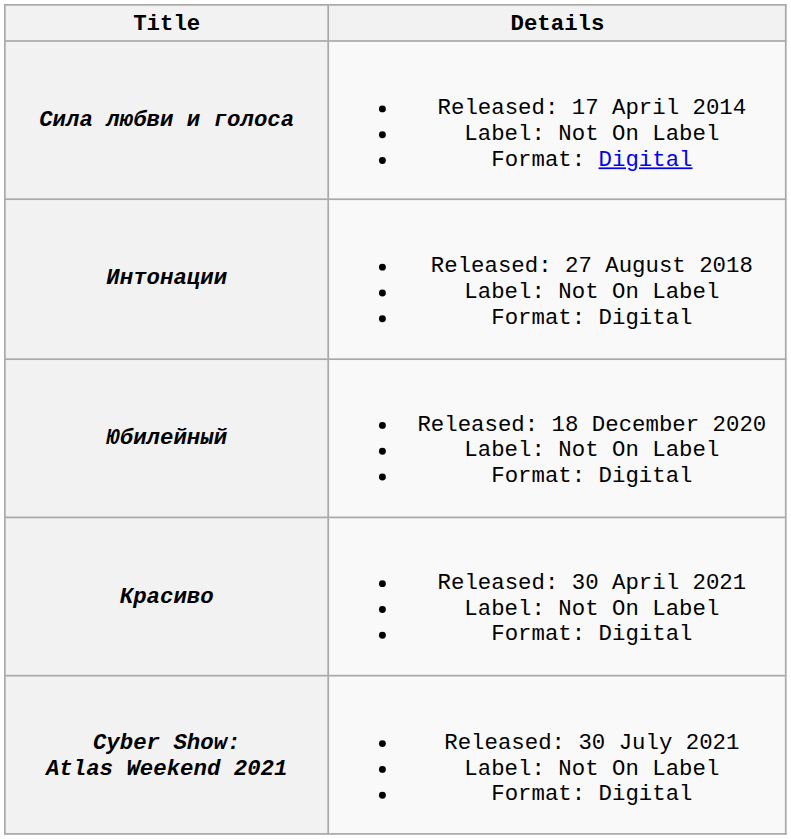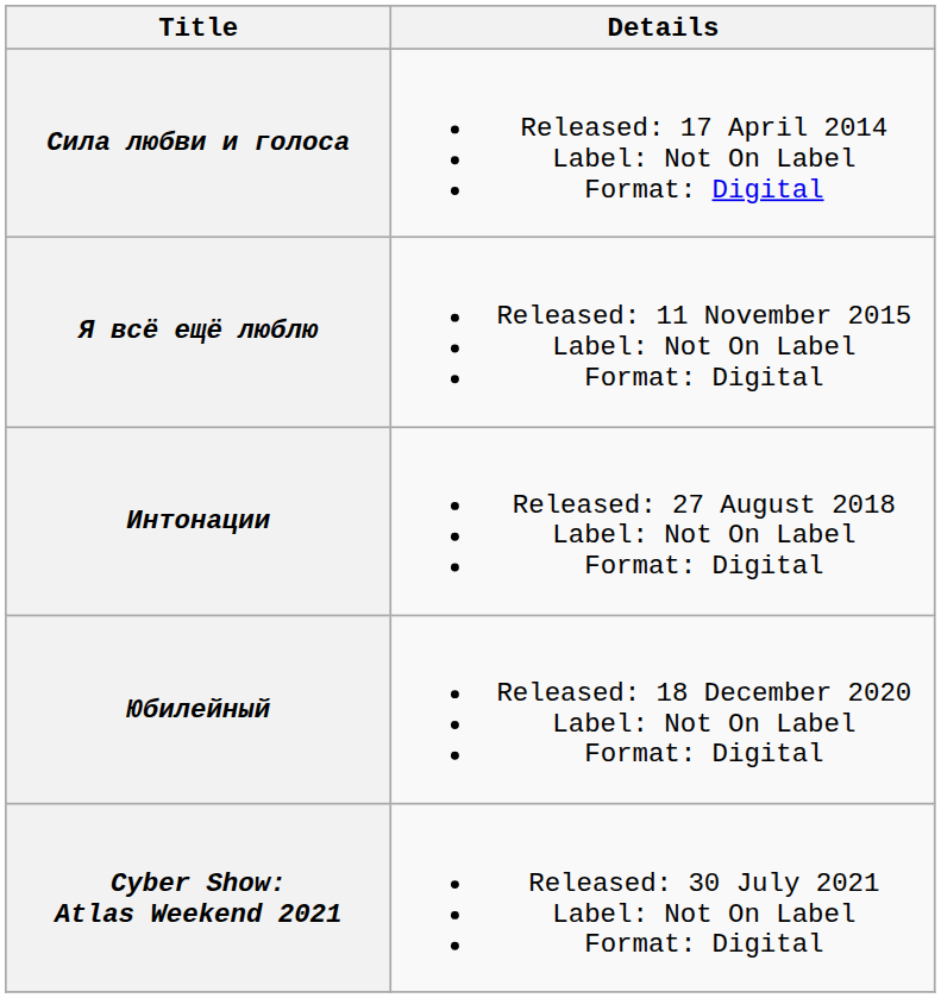 <table class="wikitable plainrowheaders" style="text-align:center;">
 <tr>
 <th scope="col" style="width:14em;">Title</th>
 <th scope="col" style="width:20em;">Details</th>
 </tr>
 <tr>
 <th scope="row"><em>Сила любви и голоса</em></th>
 <td><br><ul><li>Released: 17 April 2014</li><li>Label: Not On Label</li><li>Format: <a href='#'>Digital</a></li></ul></td>
 </tr>
 <tr>
+<th scope="row"><em>Я всё ещё люблю</em></th>
+<td><br><ul><li>Released: 11 November 2015</li><li>Label: Not On Label</li><li>Format: Digital</li></ul></td>
+</tr>
+<tr>
 <th scope="row"><em>Интонации</em></th>
 <td><br><ul><li>Released: 27 August 2018</li><li>Label: Not On Label</li><li>Format: Digital</li></ul></td>
 </tr>
 <tr>
 <th scope="row"><em>Юбилейный</em></th>
 <td><br><ul><li>Released: 18 December 2020</li><li>Label: Not On Label</li><li>Format: Digital</li></ul></td>
 </tr>
 <tr>
-<th scope="row"><em>Красиво</em></th>
-<td><br><ul><li>Released: 30 April 2021</li><li>Label: Not On Label</li><li>Format: Digital</li></ul></td>
-</tr>
-<tr>
 <th scope="row"><em>Cyber Show:<br>Atlas Weekend 2021</em></th>
 <td><br><ul><li>Released: 30 July 2021</li><li>Label: Not On Label</li><li>Format: Digital</li></ul></td>
 </tr>
 </table>
